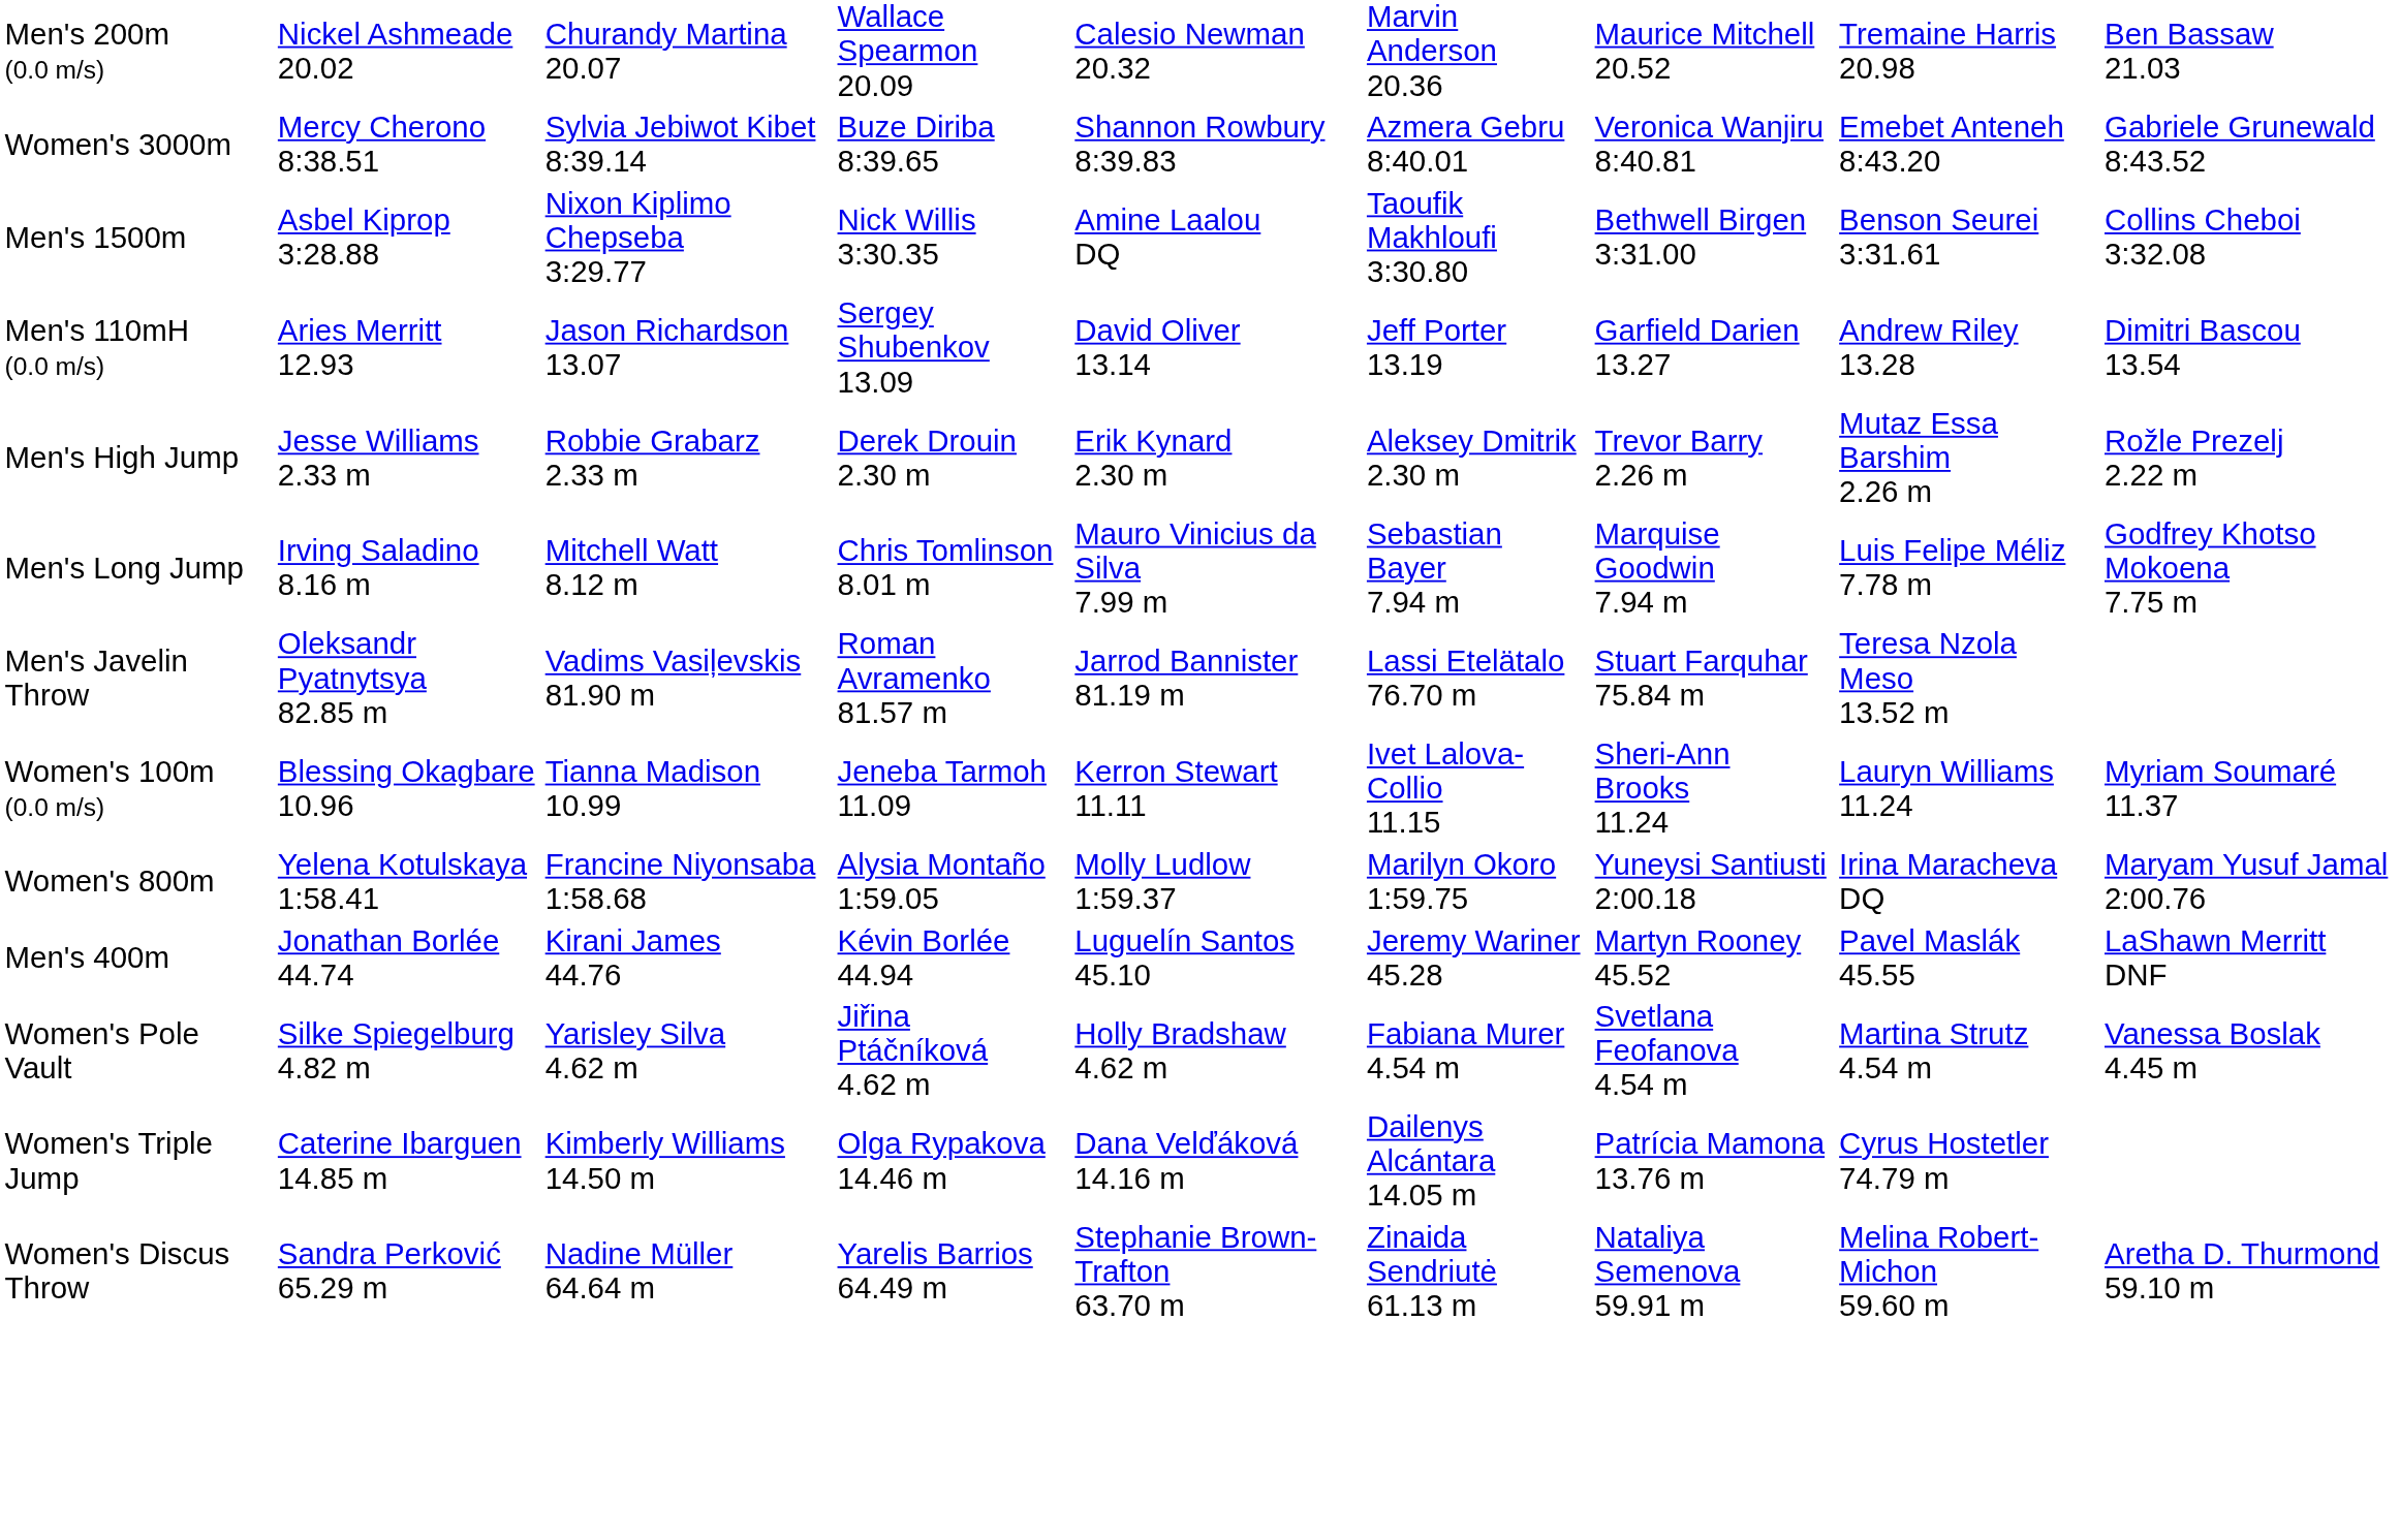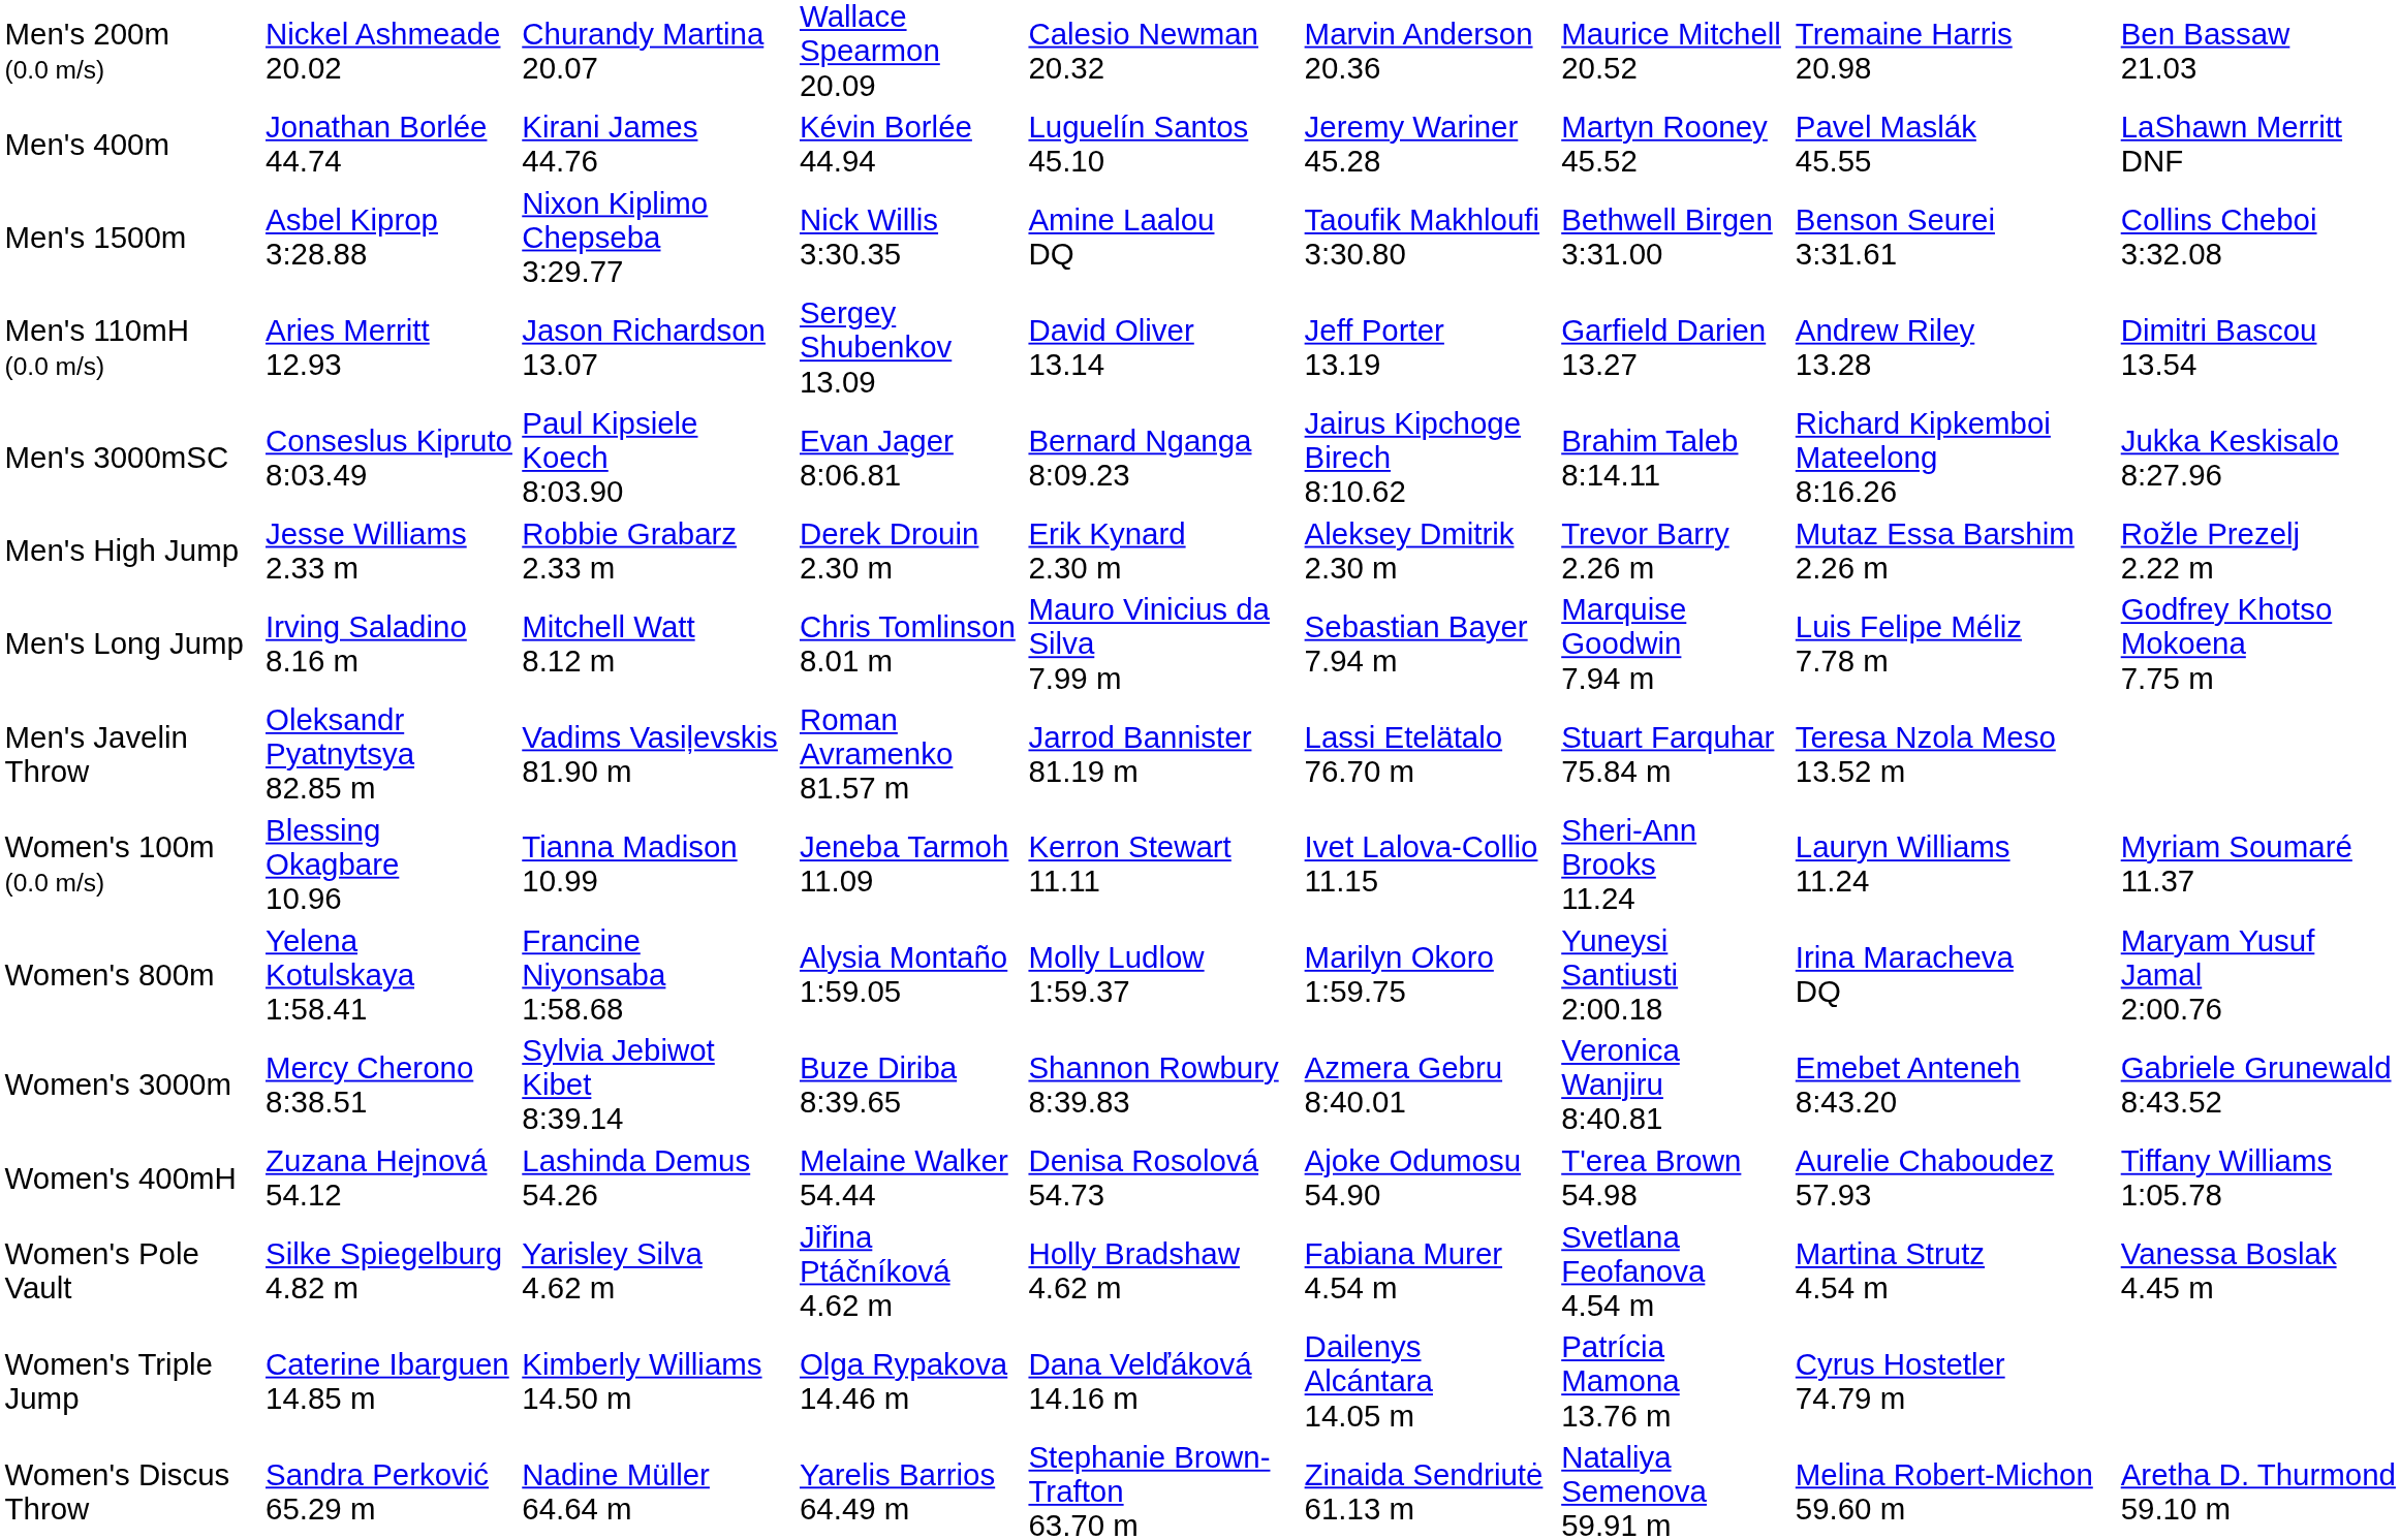 <table>
 <tr>
 <td>Men's 200m<br><small>(0.0 m/s)</small></td>
 <td><a href='#'>Nickel Ashmeade</a><br>  20.02</td>
 <td><a href='#'>Churandy Martina</a><br>  20.07</td>
 <td><a href='#'>Wallace Spearmon</a><br>  20.09</td>
 <td><a href='#'>Calesio Newman</a><br>  20.32</td>
 <td><a href='#'>Marvin Anderson</a><br>  20.36</td>
 <td><a href='#'>Maurice Mitchell</a><br>  20.52</td>
 <td><a href='#'>Tremaine Harris</a><br>  20.98</td>
 <td><a href='#'>Ben Bassaw</a><br>  21.03</td>
 </tr>
 <tr>
-<td>Women's 3000m</td>
-<td><a href='#'>Mercy Cherono</a><br>  8:38.51</td>
-<td><a href='#'>Sylvia Jebiwot Kibet</a><br>  8:39.14</td>
-<td><a href='#'>Buze Diriba</a><br>  8:39.65</td>
-<td><a href='#'>Shannon Rowbury</a><br>  8:39.83</td>
-<td><a href='#'>Azmera Gebru</a><br>  8:40.01</td>
-<td><a href='#'>Veronica Wanjiru</a><br>  8:40.81</td>
-<td><a href='#'>Emebet Anteneh</a><br>  8:43.20</td>
-<td><a href='#'>Gabriele Grunewald</a><br>  8:43.52</td>
+<td>Men's 400m</td>
+<td><a href='#'>Jonathan Borlée</a><br>  44.74</td>
+<td><a href='#'>Kirani James</a><br>  44.76</td>
+<td><a href='#'>Kévin Borlée</a><br>  44.94</td>
+<td><a href='#'>Luguelín Santos</a><br>  45.10</td>
+<td><a href='#'>Jeremy Wariner</a><br>  45.28</td>
+<td><a href='#'>Martyn Rooney</a><br>  45.52</td>
+<td><a href='#'>Pavel Maslák</a><br>  45.55</td>
+<td><a href='#'>LaShawn Merritt</a><br>  DNF</td>
 </tr>
 <tr>
 <td>Men's 1500m</td>
 <td><a href='#'>Asbel Kiprop</a><br>  3:28.88</td>
 <td><a href='#'>Nixon Kiplimo Chepseba</a><br>  3:29.77</td>
 <td><a href='#'>Nick Willis</a><br>  3:30.35</td>
 <td><a href='#'>Amine Laalou</a><br>  DQ</td>
 <td><a href='#'>Taoufik Makhloufi</a><br>  3:30.80</td>
 <td><a href='#'>Bethwell Birgen</a><br>  3:31.00</td>
 <td><a href='#'>Benson Seurei</a><br>  3:31.61</td>
 <td><a href='#'>Collins Cheboi</a><br>  3:32.08</td>
 </tr>
 <tr>
 <td>Men's 110mH<br><small>(0.0 m/s)</small></td>
 <td><a href='#'>Aries Merritt</a><br>  12.93</td>
 <td><a href='#'>Jason Richardson</a><br>  13.07</td>
 <td><a href='#'>Sergey Shubenkov</a><br>  13.09</td>
 <td><a href='#'>David Oliver</a><br>  13.14</td>
 <td><a href='#'>Jeff Porter</a><br>  13.19</td>
 <td><a href='#'>Garfield Darien</a><br>  13.27</td>
 <td><a href='#'>Andrew Riley</a><br>  13.28</td>
 <td><a href='#'>Dimitri Bascou</a><br>  13.54</td>
+</tr>
+<tr>
+<td>Men's 3000mSC</td>
+<td><a href='#'>Conseslus Kipruto</a><br>  8:03.49</td>
+<td><a href='#'>Paul Kipsiele Koech</a><br>  8:03.90</td>
+<td><a href='#'>Evan Jager</a><br>  8:06.81</td>
+<td><a href='#'>Bernard Nganga</a><br>  8:09.23</td>
+<td><a href='#'>Jairus Kipchoge Birech</a><br>  8:10.62</td>
+<td><a href='#'>Brahim Taleb</a><br>  8:14.11</td>
+<td><a href='#'>Richard Kipkemboi Mateelong</a><br>  8:16.26</td>
+<td><a href='#'>Jukka Keskisalo</a><br>  8:27.96</td>
 </tr>
 <tr>
 <td>Men's High Jump</td>
 <td><a href='#'>Jesse Williams</a><br>  2.33 m</td>
 <td><a href='#'>Robbie Grabarz</a><br>  2.33 m</td>
 <td><a href='#'>Derek Drouin</a><br>  2.30 m</td>
 <td><a href='#'>Erik Kynard</a><br>  2.30 m</td>
 <td><a href='#'>Aleksey Dmitrik</a><br>  2.30 m</td>
 <td><a href='#'>Trevor Barry</a><br>  2.26 m</td>
 <td><a href='#'>Mutaz Essa Barshim</a><br>  2.26 m</td>
 <td><a href='#'>Rožle Prezelj</a><br>  2.22 m</td>
 </tr>
 <tr>
 <td>Men's Long Jump</td>
 <td><a href='#'>Irving Saladino</a><br>  8.16 m</td>
 <td><a href='#'>Mitchell Watt</a><br>  8.12 m</td>
 <td><a href='#'>Chris Tomlinson</a><br>  8.01 m</td>
 <td><a href='#'>Mauro Vinicius da Silva</a><br>  7.99 m</td>
 <td><a href='#'>Sebastian Bayer</a><br>  7.94 m</td>
 <td><a href='#'>Marquise Goodwin</a><br>  7.94 m</td>
 <td><a href='#'>Luis Felipe Méliz</a><br>  7.78 m</td>
 <td><a href='#'>Godfrey Khotso Mokoena</a><br>  7.75 m</td>
 </tr>
 <tr>
 <td>Men's Javelin Throw</td>
 <td><a href='#'>Oleksandr Pyatnytsya</a><br>  82.85 m</td>
 <td><a href='#'>Vadims Vasiļevskis</a><br>  81.90 m</td>
 <td><a href='#'>Roman Avramenko</a><br>  81.57 m</td>
 <td><a href='#'>Jarrod Bannister</a><br>  81.19 m</td>
 <td><a href='#'>Lassi Etelätalo</a><br>  76.70 m</td>
 <td><a href='#'>Stuart Farquhar</a><br>  75.84 m</td>
 <td><a href='#'>Teresa Nzola Meso</a><br>  13.52 m</td>
 </tr>
 <tr>
 <td>Women's 100m<br><small>(0.0 m/s)</small></td>
 <td><a href='#'>Blessing Okagbare</a><br>  10.96</td>
 <td><a href='#'>Tianna Madison</a><br>  10.99</td>
 <td><a href='#'>Jeneba Tarmoh</a><br>  11.09</td>
 <td><a href='#'>Kerron Stewart</a><br>  11.11</td>
 <td><a href='#'>Ivet Lalova-Collio</a><br>  11.15</td>
 <td><a href='#'>Sheri-Ann Brooks</a><br>  11.24</td>
 <td><a href='#'>Lauryn Williams</a><br>  11.24</td>
 <td><a href='#'>Myriam Soumaré</a><br>  11.37</td>
 </tr>
 <tr>
 <td>Women's 800m</td>
 <td><a href='#'>Yelena Kotulskaya</a><br>  1:58.41</td>
 <td><a href='#'>Francine Niyonsaba</a><br>  1:58.68</td>
 <td><a href='#'>Alysia Montaño</a><br>  1:59.05</td>
 <td><a href='#'>Molly Ludlow</a><br>  1:59.37</td>
 <td><a href='#'>Marilyn Okoro</a><br>  1:59.75</td>
 <td><a href='#'>Yuneysi Santiusti</a><br>  2:00.18</td>
 <td><a href='#'>Irina Maracheva</a><br>  DQ</td>
 <td><a href='#'>Maryam Yusuf Jamal</a><br>  2:00.76</td>
 </tr>
 <tr>
-<td>Men's 400m</td>
-<td><a href='#'>Jonathan Borlée</a><br>  44.74</td>
-<td><a href='#'>Kirani James</a><br>  44.76</td>
-<td><a href='#'>Kévin Borlée</a><br>  44.94</td>
-<td><a href='#'>Luguelín Santos</a><br>  45.10</td>
-<td><a href='#'>Jeremy Wariner</a><br>  45.28</td>
-<td><a href='#'>Martyn Rooney</a><br>  45.52</td>
-<td><a href='#'>Pavel Maslák</a><br>  45.55</td>
-<td><a href='#'>LaShawn Merritt</a><br>  DNF</td>
+<td>Women's 3000m</td>
+<td><a href='#'>Mercy Cherono</a><br>  8:38.51</td>
+<td><a href='#'>Sylvia Jebiwot Kibet</a><br>  8:39.14</td>
+<td><a href='#'>Buze Diriba</a><br>  8:39.65</td>
+<td><a href='#'>Shannon Rowbury</a><br>  8:39.83</td>
+<td><a href='#'>Azmera Gebru</a><br>  8:40.01</td>
+<td><a href='#'>Veronica Wanjiru</a><br>  8:40.81</td>
+<td><a href='#'>Emebet Anteneh</a><br>  8:43.20</td>
+<td><a href='#'>Gabriele Grunewald</a><br>  8:43.52</td>
+</tr>
+<tr>
+<td>Women's 400mH</td>
+<td><a href='#'>Zuzana Hejnová</a><br>  54.12</td>
+<td><a href='#'>Lashinda Demus</a><br>  54.26</td>
+<td><a href='#'>Melaine Walker</a><br>  54.44</td>
+<td><a href='#'>Denisa Rosolová</a><br>  54.73</td>
+<td><a href='#'>Ajoke Odumosu</a><br>  54.90</td>
+<td><a href='#'>T'erea Brown</a><br>  54.98</td>
+<td><a href='#'>Aurelie Chaboudez</a><br>  57.93</td>
+<td><a href='#'>Tiffany Williams</a><br>  1:05.78</td>
 </tr>
 <tr>
 <td>Women's Pole Vault</td>
 <td><a href='#'>Silke Spiegelburg</a><br>  4.82 m</td>
 <td><a href='#'>Yarisley Silva</a><br>  4.62 m</td>
 <td><a href='#'>Jiřina Ptáčníková</a><br>  4.62 m</td>
 <td><a href='#'>Holly Bradshaw</a><br>  4.62 m</td>
 <td><a href='#'>Fabiana Murer</a><br>  4.54 m</td>
 <td><a href='#'>Svetlana Feofanova</a><br>  4.54 m</td>
 <td><a href='#'>Martina Strutz</a><br>  4.54 m</td>
 <td><a href='#'>Vanessa Boslak</a><br>  4.45 m</td>
 </tr>
 <tr>
 <td>Women's Triple Jump</td>
 <td><a href='#'>Caterine Ibarguen</a><br>  14.85 m</td>
 <td><a href='#'>Kimberly Williams</a><br>  14.50 m</td>
 <td><a href='#'>Olga Rypakova</a><br>  14.46 m</td>
 <td><a href='#'>Dana Velďáková</a><br>  14.16 m</td>
 <td><a href='#'>Dailenys Alcántara</a><br>  14.05 m</td>
 <td><a href='#'>Patrícia Mamona</a><br>  13.76 m</td>
 <td><a href='#'>Cyrus Hostetler</a><br>  74.79 m</td>
 </tr>
 <tr>
 <td>Women's Discus Throw</td>
 <td><a href='#'>Sandra Perković</a><br>  65.29 m</td>
 <td><a href='#'>Nadine Müller</a><br>  64.64 m</td>
 <td><a href='#'>Yarelis Barrios</a><br>  64.49 m</td>
 <td><a href='#'>Stephanie Brown-Trafton</a><br>  63.70 m</td>
 <td><a href='#'>Zinaida Sendriutė</a><br>  61.13 m</td>
 <td><a href='#'>Nataliya Semenova</a><br>  59.91 m</td>
 <td><a href='#'>Melina Robert-Michon</a><br>  59.60 m</td>
 <td><a href='#'>Aretha D. Thurmond</a><br>  59.10 m</td>
 </tr>
 </table>
